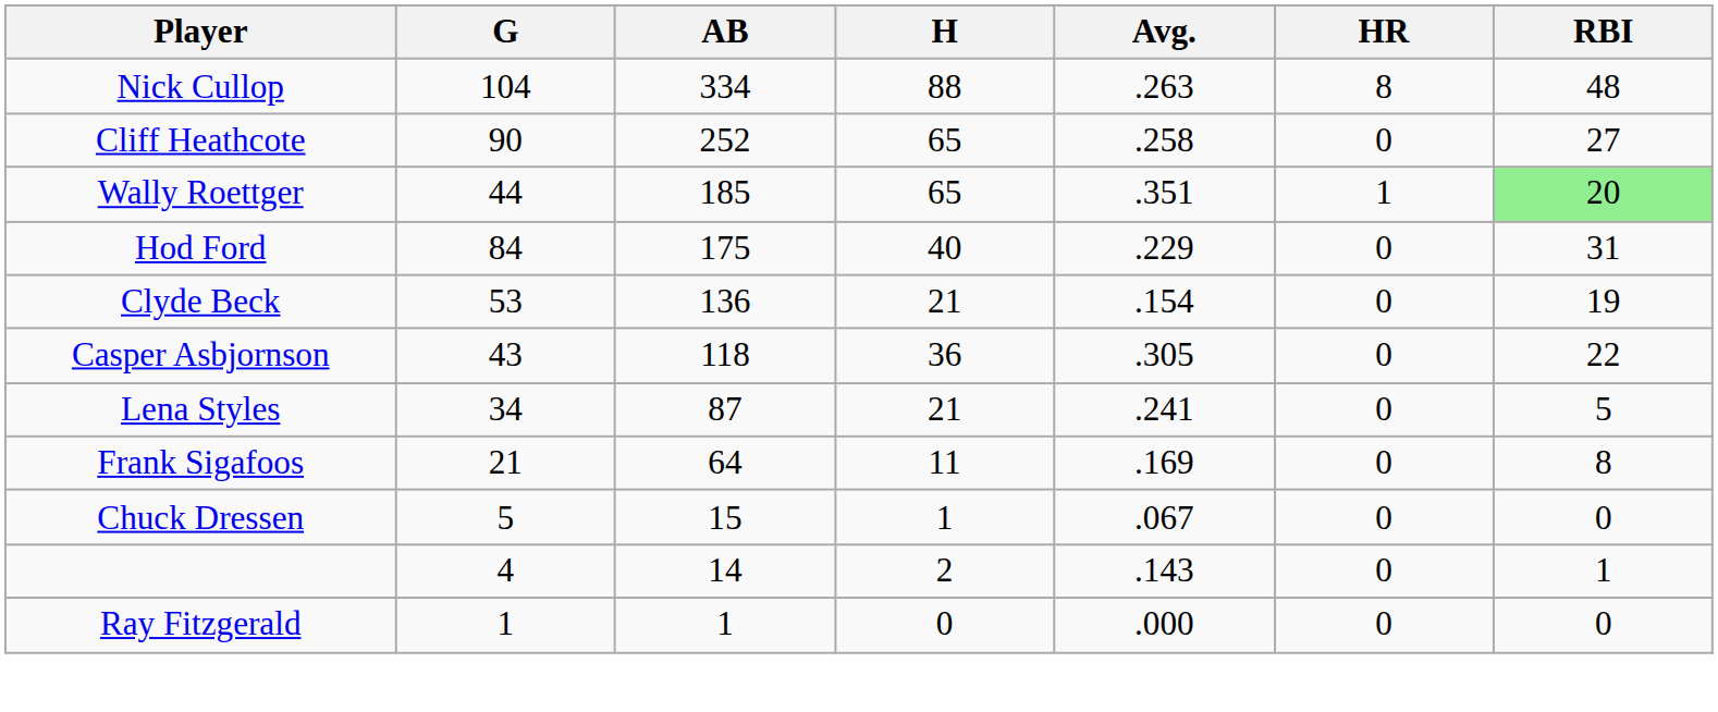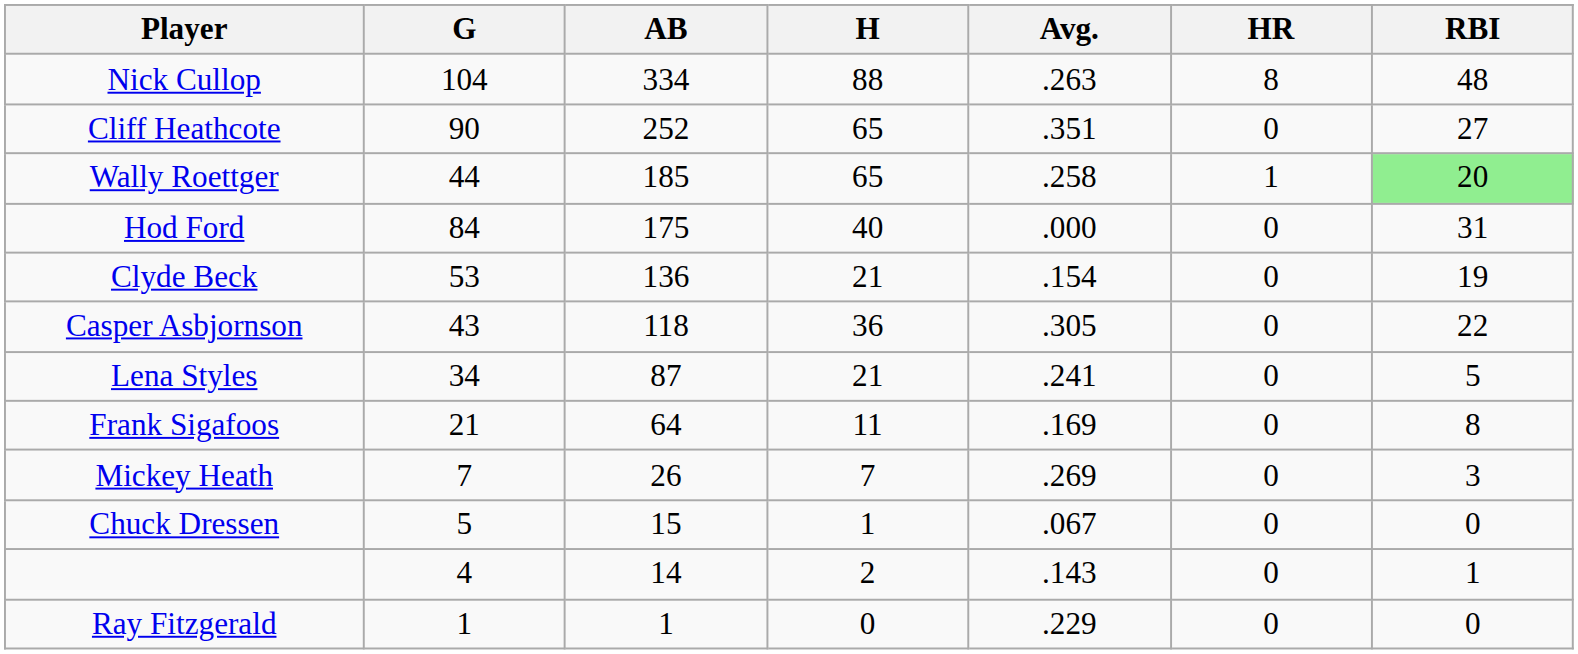 <table class="wikitable sortable">
 <tr>
 <th bgcolor="#DDDDFF" width="16%">Player</th>
 <th bgcolor="#DDDDFF" width="9%">G</th>
 <th bgcolor="#DDDDFF" width="9%">AB</th>
 <th bgcolor="#DDDDFF" width="9%">H</th>
 <th bgcolor="#DDDDFF" width="9%">Avg.</th>
 <th bgcolor="#DDDDFF" width="9%">HR</th>
 <th bgcolor="#DDDDFF" width="9%">RBI</th>
 </tr>
 <tr align="center">
 <td><a href='#'>Nick Cullop</a></td>
 <td>104</td>
 <td>334</td>
 <td>88</td>
 <td>.263</td>
 <td>8</td>
 <td>48</td>
 </tr>
 <tr align=center>
 <td><a href='#'>Cliff Heathcote</a></td>
 <td>90</td>
 <td>252</td>
 <td>65</td>
-<td>.258</td>
+<td>.351</td>
 <td>0</td>
 <td>27</td>
 </tr>
 <tr align=center>
 <td><a href='#'>Wally Roettger</a></td>
 <td>44</td>
 <td>185</td>
 <td>65</td>
-<td>.351</td>
+<td>.258</td>
 <td>1</td>
 <td style="background: lightgreen;">20</td>
 </tr>
 <tr align=center>
 <td><a href='#'>Hod Ford</a></td>
 <td>84</td>
 <td>175</td>
 <td>40</td>
-<td>.229</td>
+<td>.000</td>
 <td>0</td>
 <td>31</td>
 </tr>
 <tr align=center>
 <td><a href='#'>Clyde Beck</a></td>
 <td>53</td>
 <td>136</td>
 <td>21</td>
 <td>.154</td>
 <td>0</td>
 <td>19</td>
 </tr>
 <tr align=center>
 <td><a href='#'>Casper Asbjornson</a></td>
 <td>43</td>
 <td>118</td>
 <td>36</td>
 <td>.305</td>
 <td>0</td>
 <td>22</td>
 </tr>
 <tr align=center>
 <td><a href='#'>Lena Styles</a></td>
 <td>34</td>
 <td>87</td>
 <td>21</td>
 <td>.241</td>
 <td>0</td>
 <td>5</td>
 </tr>
 <tr align=center>
 <td><a href='#'>Frank Sigafoos</a></td>
 <td>21</td>
 <td>64</td>
 <td>11</td>
 <td>.169</td>
 <td>0</td>
 <td>8</td>
 </tr>
 <tr align=center>
+<td><a href='#'>Mickey Heath</a></td>
+<td>7</td>
+<td>26</td>
+<td>7</td>
+<td>.269</td>
+<td>0</td>
+<td>3</td>
+</tr>
+<tr align=center>
 <td><a href='#'>Chuck Dressen</a></td>
 <td>5</td>
 <td>15</td>
 <td>1</td>
 <td>.067</td>
 <td>0</td>
 <td>0</td>
 </tr>
 <tr align=center>
 <td></td>
 <td>4</td>
 <td>14</td>
 <td>2</td>
 <td>.143</td>
 <td>0</td>
 <td>1</td>
 </tr>
 <tr align="center">
 <td><a href='#'>Ray Fitzgerald</a></td>
 <td>1</td>
 <td>1</td>
 <td>0</td>
-<td>.000</td>
+<td>.229</td>
 <td>0</td>
 <td>0</td>
 </tr>
 </table>
